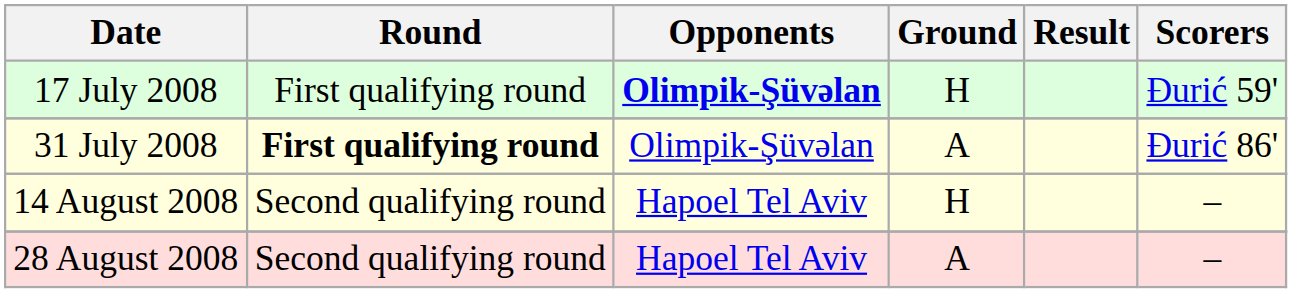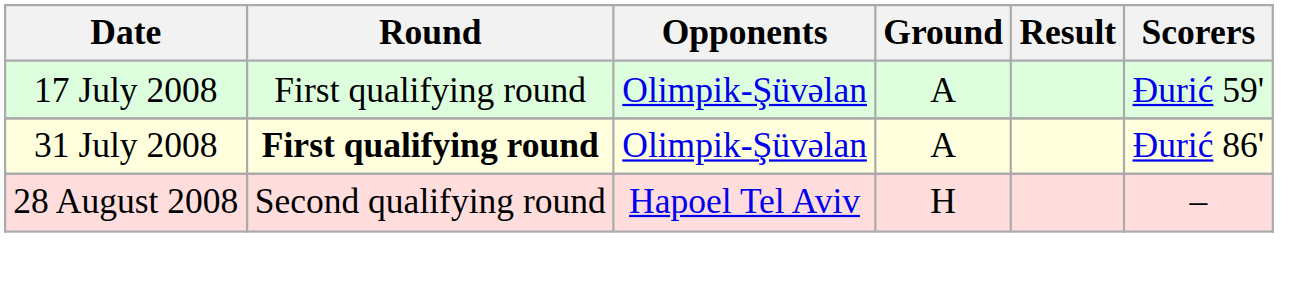 <table class="wikitable" style="text-align:center">
 <tr>
 <th>Date</th>
 <th>Round</th>
 <th>Opponents</th>
 <th>Ground</th>
 <th>Result</th>
 <th>Scorers</th>
 </tr>
 <tr bgcolor="#ddffdd">
 <td>17 July 2008</td>
 <td>First qualifying round</td>
-<td><strong> <a href='#'>Olimpik-Şüvəlan</a></strong></td>
-<td>H</td>
+<td> <a href='#'>Olimpik-Şüvəlan</a></td>
+<td>A</td>
 <td></td>
 <td><a href='#'>Đurić</a> 59'</td>
 </tr>
 <tr>
 </tr>
 <tr bgcolor="#ffffdd">
 <td>31 July 2008</td>
 <td><strong>First qualifying round</strong></td>
 <td> <a href='#'>Olimpik-Şüvəlan</a></td>
 <td>A</td>
 <td></td>
 <td><a href='#'>Đurić</a> 86'</td>
 </tr>
 <tr>
 </tr>
-<tr bgcolor="#ffffdd">
-<td>14 August 2008</td>
+<tr>
+</tr>
+<tr bgcolor="#ffdddd">
+<td>28 August 2008</td>
 <td>Second qualifying round</td>
 <td> <a href='#'>Hapoel Tel Aviv</a></td>
 <td>H</td>
 <td></td>
 <td>–</td>
 </tr>
-<tr>
-</tr>
-<tr bgcolor="#ffdddd">
-<td>28 August 2008</td>
-<td>Second qualifying round</td>
-<td> <a href='#'>Hapoel Tel Aviv</a></td>
-<td>A</td>
-<td></td>
-<td>–</td>
-</tr>
 </table>
